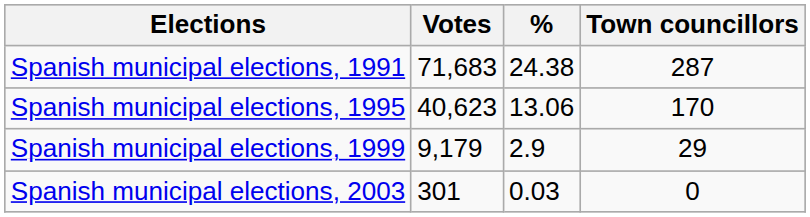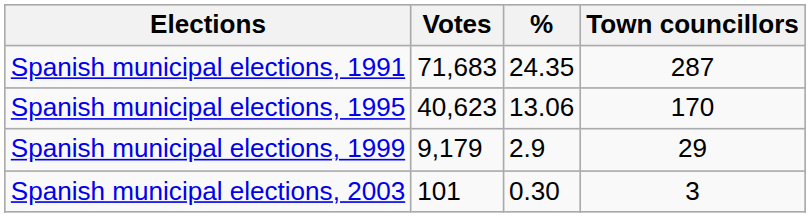 <table class="wikitable" align="center">
 <tr>
 <th>Elections</th>
 <th>Votes</th>
 <th>%</th>
 <th>Town councillors</th>
 </tr>
 <tr>
 <td align="left"><a href='#'>Spanish municipal elections, 1991</a></td>
 <td align="left">71,683</td>
-<td align="left">24.38</td>
+<td align="left">24.35</td>
 <td align="center">287</td>
 </tr>
 <tr>
 <td align="left"><a href='#'>Spanish municipal elections, 1995</a></td>
 <td align="left">40,623</td>
 <td align="left">13.06</td>
 <td align="center">170</td>
 </tr>
 <tr>
 <td align="left"><a href='#'>Spanish municipal elections, 1999</a></td>
 <td align="left">9,179</td>
 <td align="left">2.9</td>
 <td align="center">29</td>
 </tr>
 <tr>
 <td align="left"><a href='#'>Spanish municipal elections, 2003</a></td>
-<td align="left">301</td>
-<td align="left">0.03</td>
-<td align="center">0</td>
+<td align="left">101</td>
+<td align="left">0.30</td>
+<td align="center">3</td>
 </tr>
 </table>
